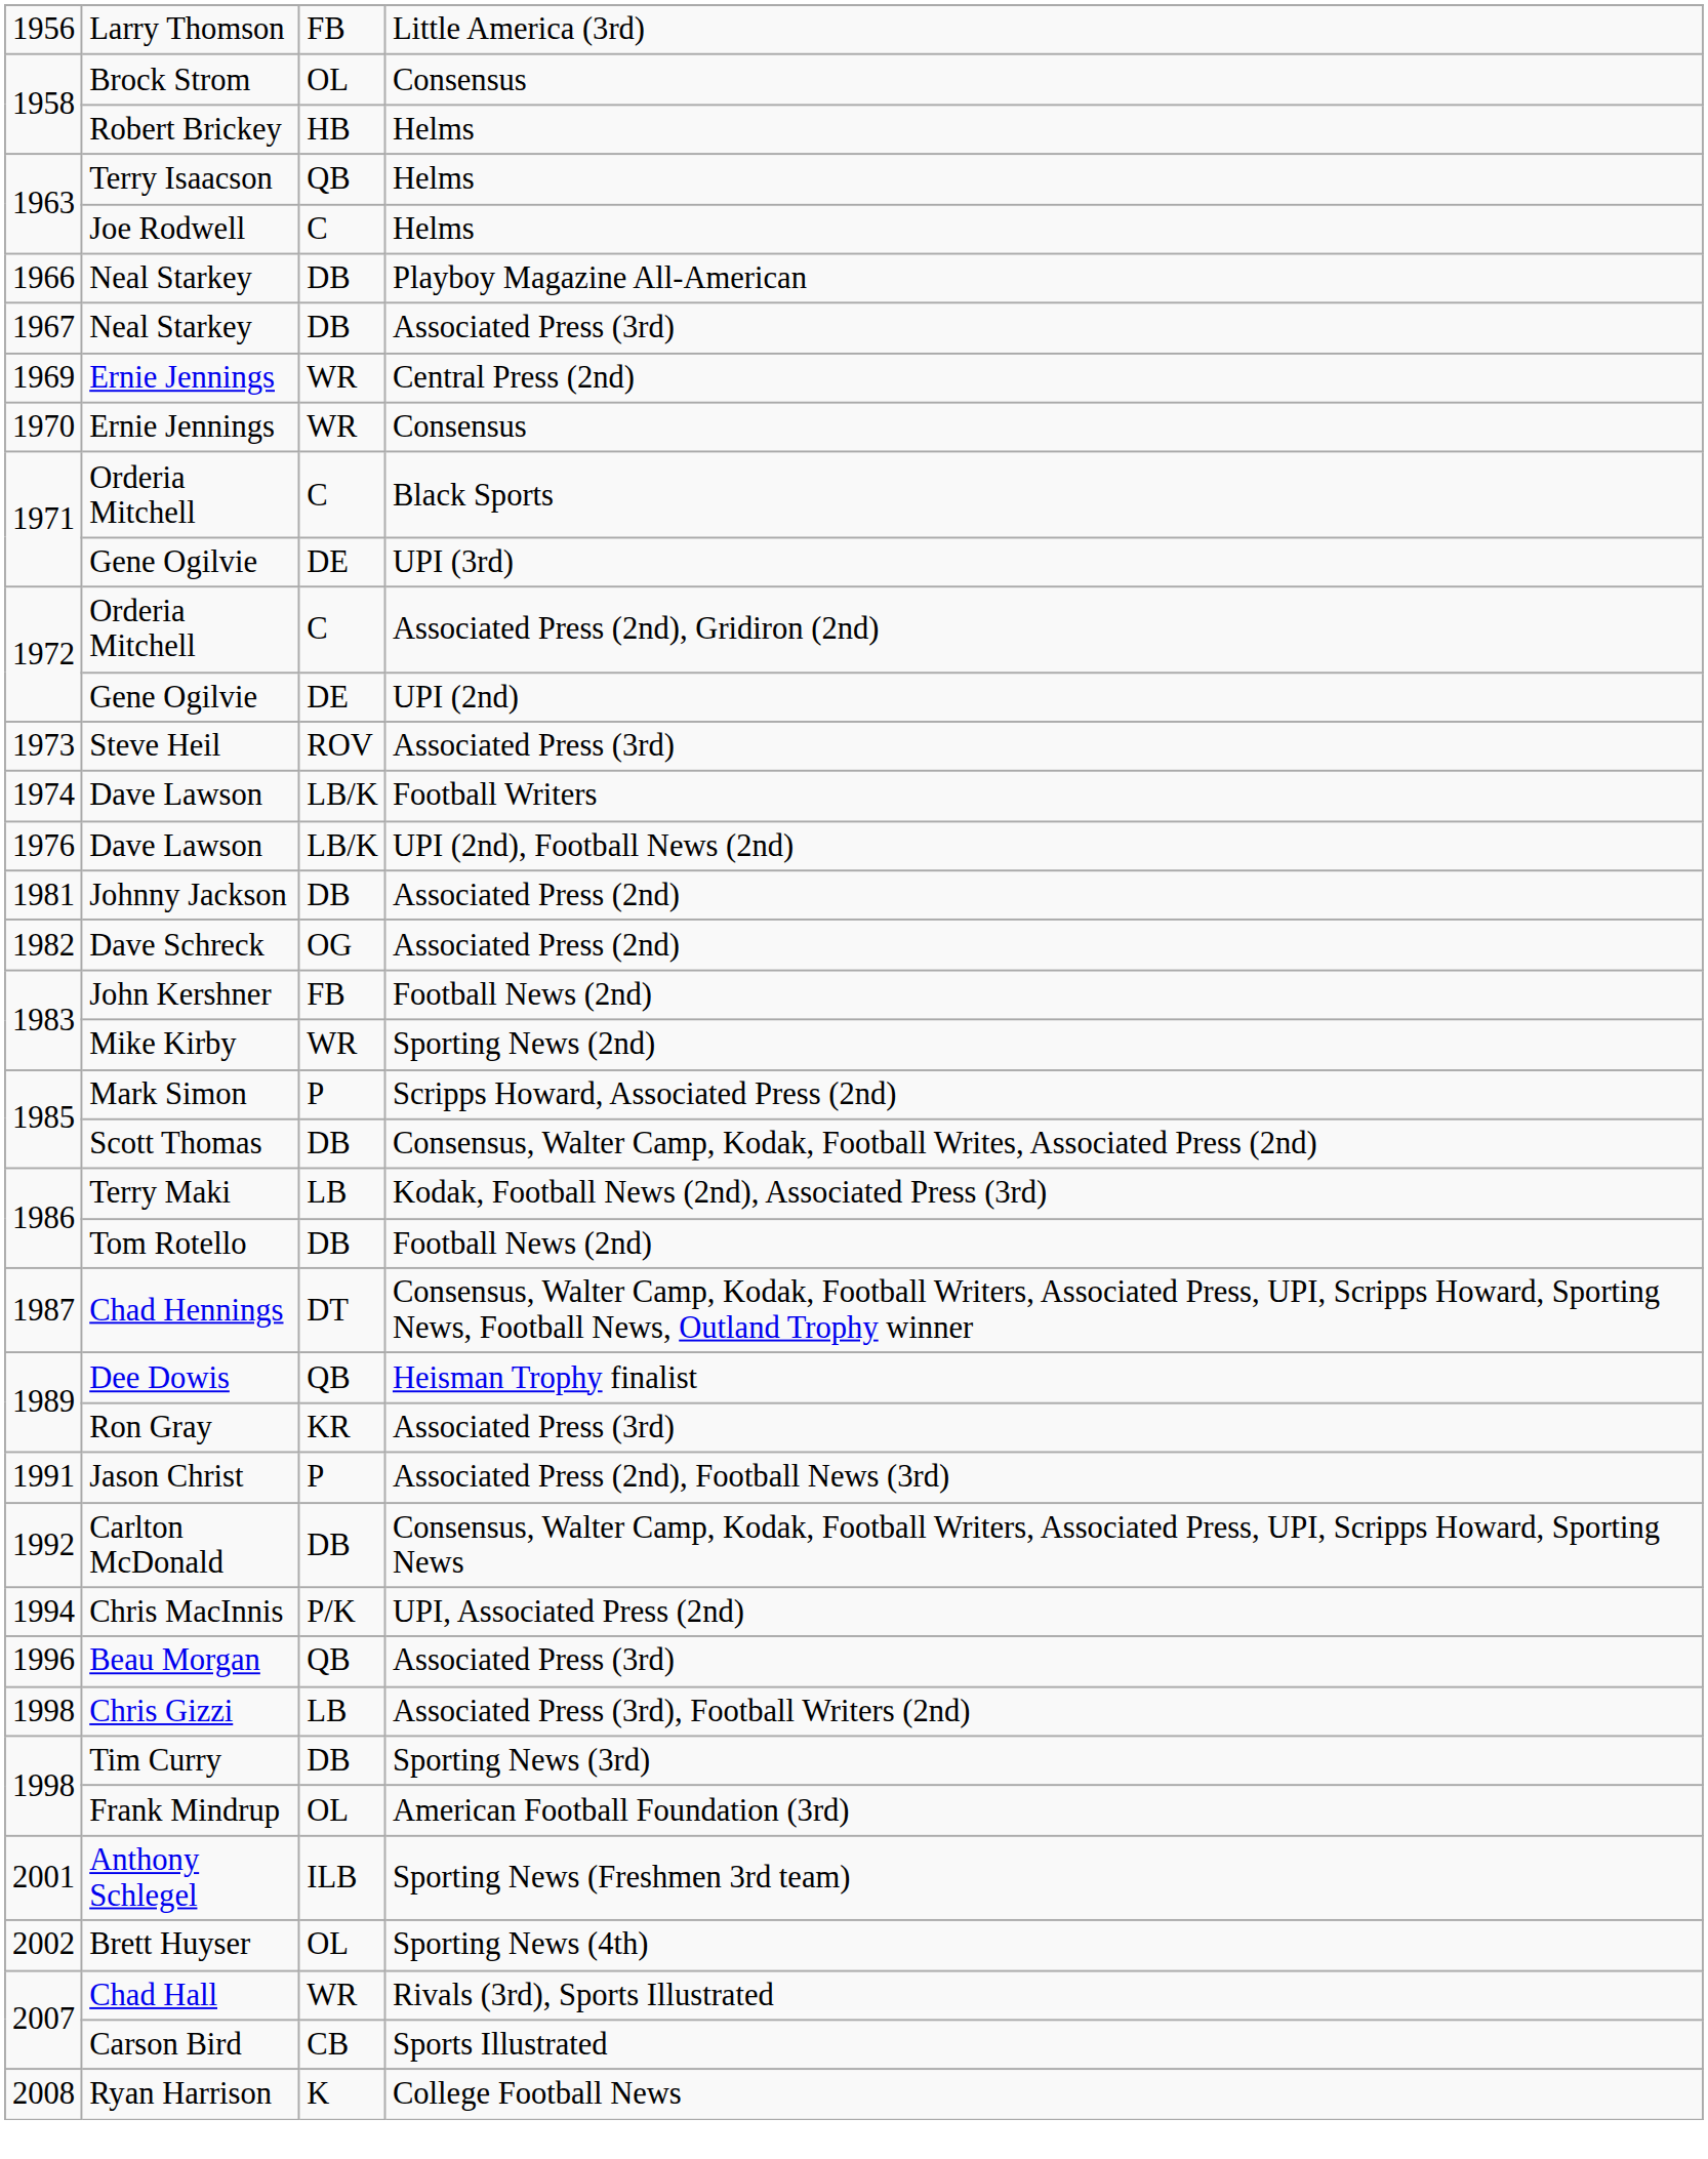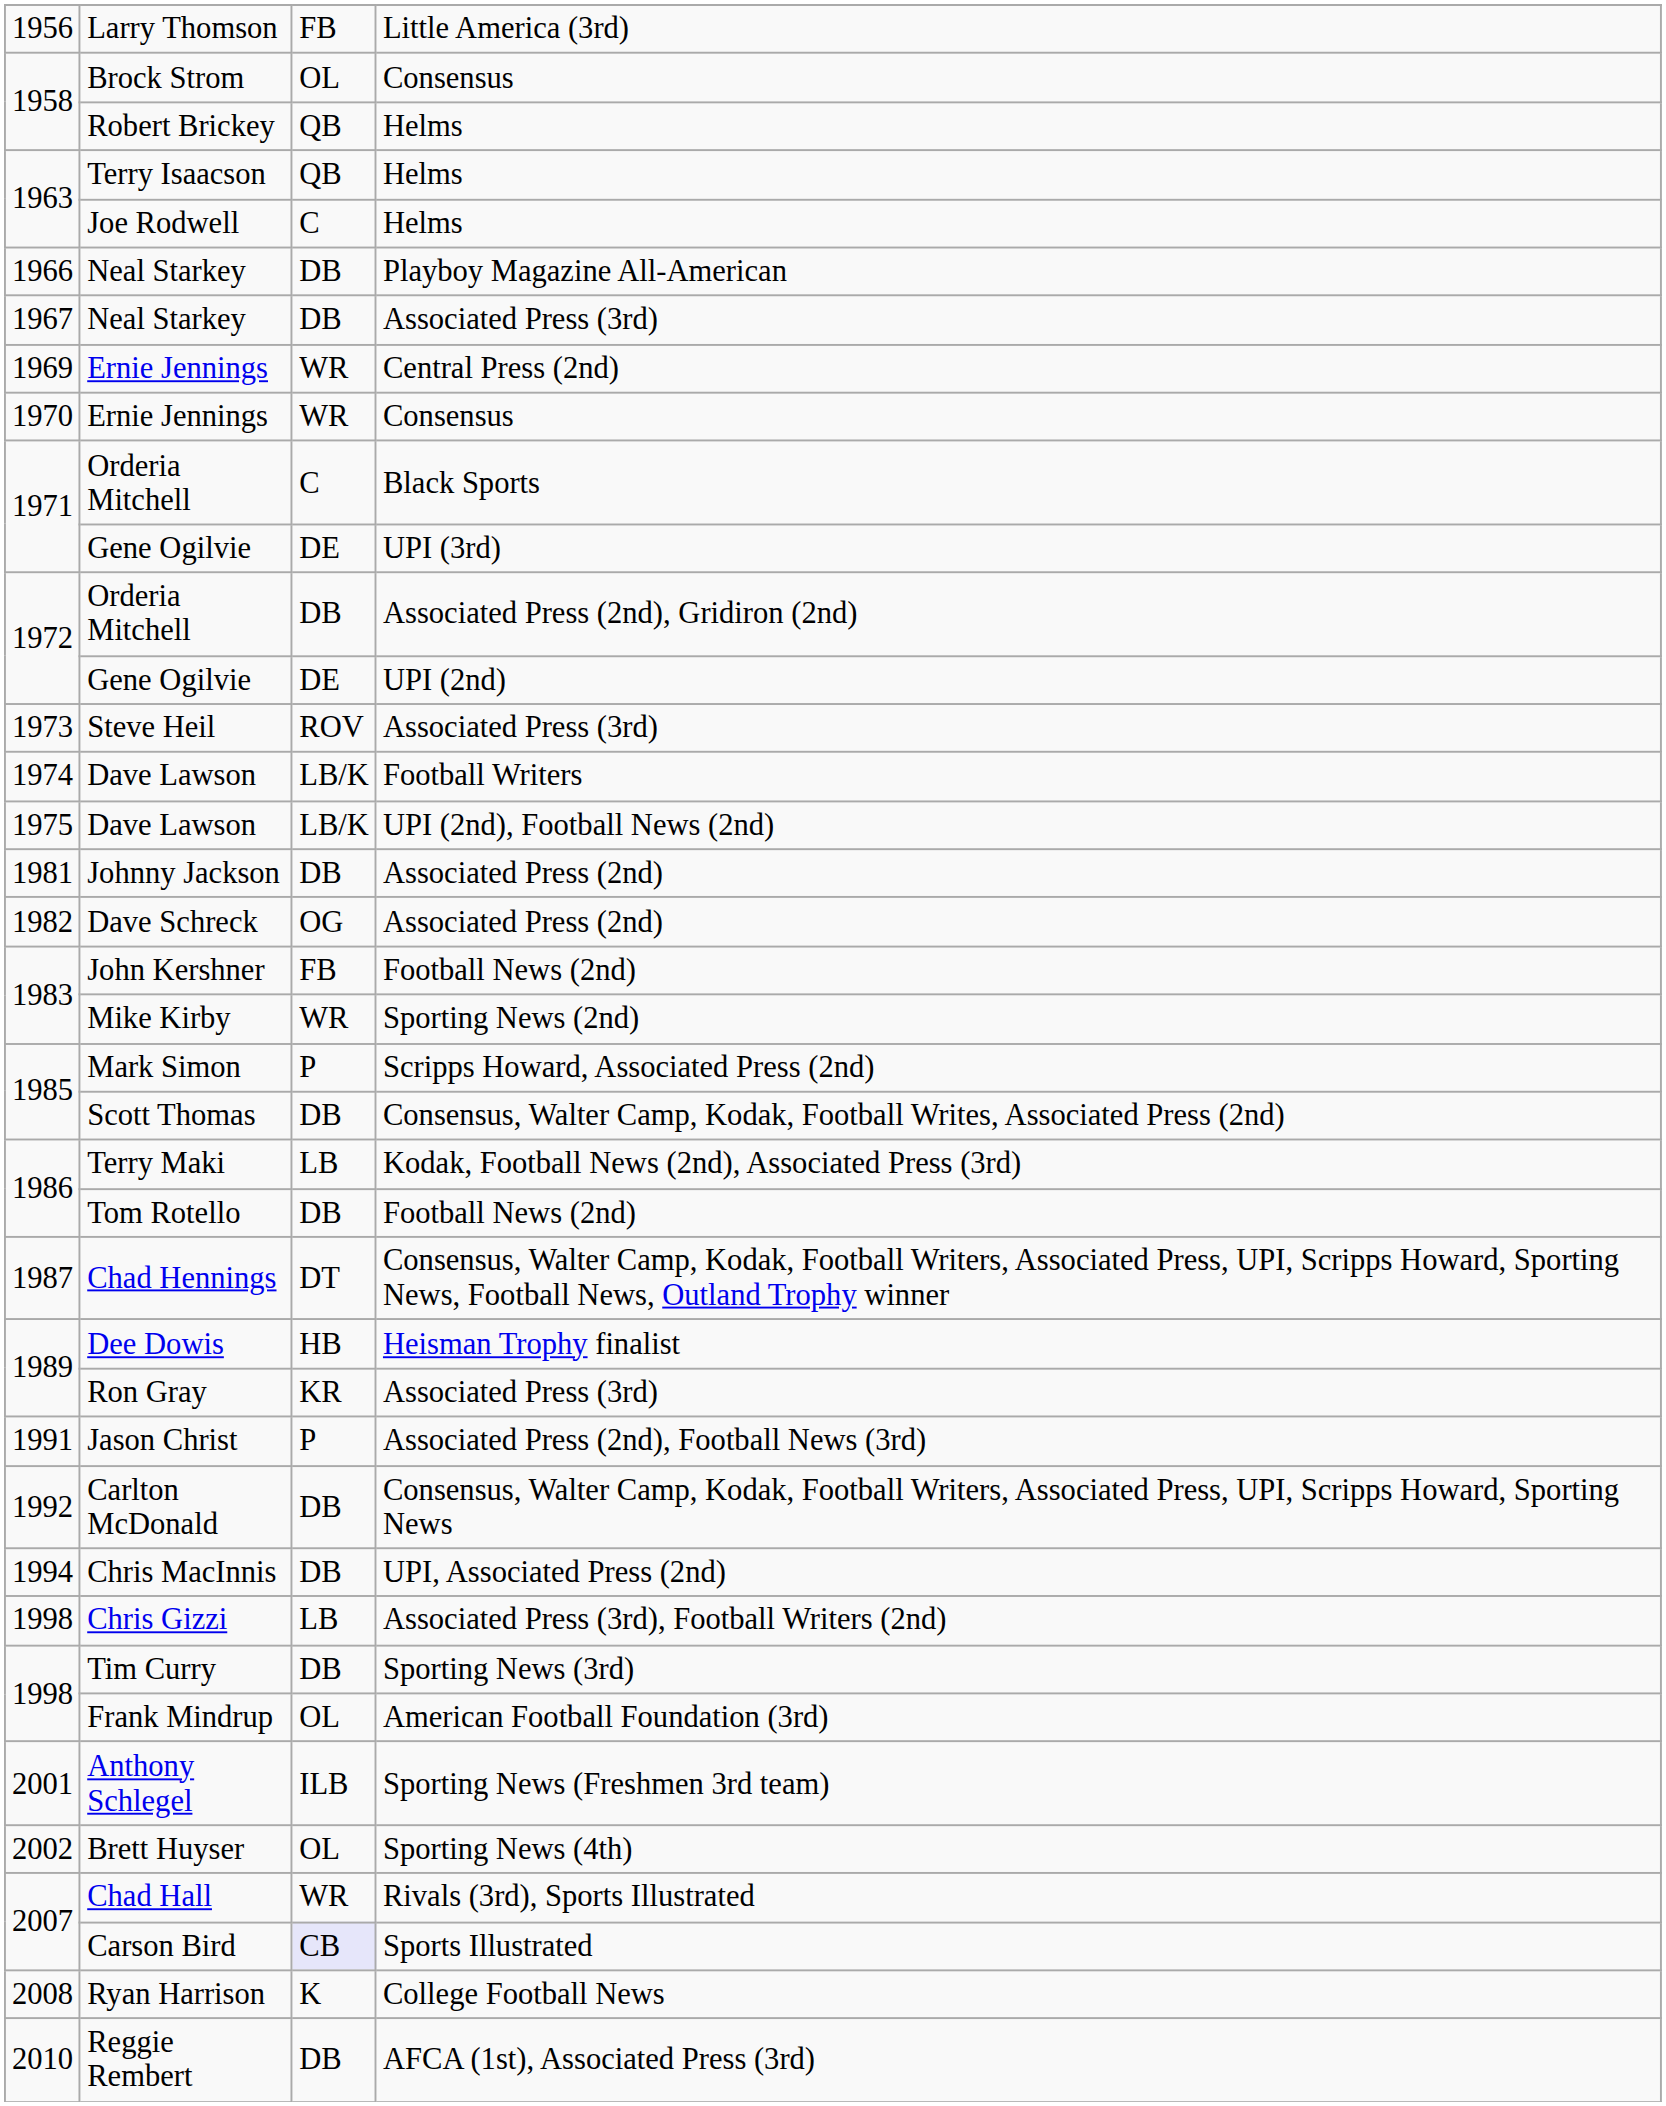 <table class="wikitable">
 <tr>
 </tr>
 <tr>
 <td>1956</td>
 <td>Larry Thomson</td>
 <td>FB</td>
 <td>Little America (3rd)</td>
 </tr>
 <tr>
 <td rowspan="2">1958</td>
 <td>Brock Strom</td>
 <td>OL</td>
 <td>Consensus</td>
 </tr>
 <tr>
 <td>Robert Brickey</td>
-<td>HB</td>
+<td>QB</td>
 <td>Helms</td>
 </tr>
 <tr>
 <td rowspan="2">1963</td>
 <td>Terry Isaacson</td>
 <td>QB</td>
 <td>Helms</td>
 </tr>
 <tr>
 <td>Joe Rodwell</td>
 <td>C</td>
 <td>Helms</td>
 </tr>
 <tr>
 <td>1966</td>
 <td>Neal Starkey</td>
 <td>DB</td>
 <td>Playboy Magazine All-American</td>
 </tr>
 <tr>
 <td>1967</td>
 <td>Neal Starkey</td>
 <td>DB</td>
 <td>Associated Press (3rd)</td>
 </tr>
 <tr>
 <td>1969</td>
 <td><a href='#'>Ernie Jennings</a></td>
 <td>WR</td>
 <td>Central Press (2nd)</td>
 </tr>
 <tr>
 <td>1970</td>
 <td>Ernie Jennings</td>
 <td>WR</td>
 <td>Consensus</td>
 </tr>
 <tr>
 <td rowspan="2">1971</td>
 <td>Orderia Mitchell</td>
 <td>C</td>
 <td>Black Sports</td>
 </tr>
 <tr>
 <td>Gene Ogilvie</td>
 <td>DE</td>
 <td>UPI (3rd)</td>
 </tr>
 <tr>
 <td rowspan="2">1972</td>
 <td>Orderia Mitchell</td>
-<td>C</td>
+<td>DB</td>
 <td>Associated Press (2nd), Gridiron (2nd)</td>
 </tr>
 <tr>
 <td>Gene Ogilvie</td>
 <td>DE</td>
 <td>UPI (2nd)</td>
 </tr>
 <tr>
 <td>1973</td>
 <td>Steve Heil</td>
 <td>ROV</td>
 <td>Associated Press (3rd)</td>
 </tr>
 <tr>
 <td>1974</td>
 <td>Dave Lawson</td>
 <td>LB/K</td>
 <td>Football Writers</td>
 </tr>
 <tr>
-<td>1976</td>
+<td>1975</td>
 <td>Dave Lawson</td>
 <td>LB/K</td>
 <td>UPI (2nd), Football News (2nd)</td>
 </tr>
 <tr>
 <td>1981</td>
 <td>Johnny Jackson</td>
 <td>DB</td>
 <td>Associated Press (2nd)</td>
 </tr>
 <tr>
 <td>1982</td>
 <td>Dave Schreck</td>
 <td>OG</td>
 <td>Associated Press (2nd)</td>
 </tr>
 <tr>
 <td rowspan="2">1983</td>
 <td>John Kershner</td>
 <td>FB</td>
 <td>Football News (2nd)</td>
 </tr>
 <tr>
 <td>Mike Kirby</td>
 <td>WR</td>
 <td>Sporting News (2nd)</td>
 </tr>
 <tr>
 <td rowspan="2">1985</td>
 <td>Mark Simon</td>
 <td>P</td>
 <td>Scripps Howard, Associated Press (2nd)</td>
 </tr>
 <tr>
 <td>Scott Thomas</td>
 <td>DB</td>
 <td>Consensus, Walter Camp, Kodak, Football Writes, Associated Press (2nd)</td>
 </tr>
 <tr>
 <td rowspan="2">1986</td>
 <td>Terry Maki</td>
 <td>LB</td>
 <td>Kodak, Football News (2nd), Associated Press (3rd)</td>
 </tr>
 <tr>
 <td>Tom Rotello</td>
 <td>DB</td>
 <td>Football News (2nd)</td>
 </tr>
 <tr>
 <td>1987</td>
 <td><a href='#'>Chad Hennings</a></td>
 <td>DT</td>
 <td>Consensus, Walter Camp, Kodak, Football Writers, Associated Press, UPI, Scripps Howard, Sporting News, Football News, <a href='#'>Outland Trophy</a> winner</td>
 </tr>
 <tr>
 <td rowspan="2">1989</td>
 <td><a href='#'>Dee Dowis</a></td>
-<td>QB</td>
+<td>HB</td>
 <td><a href='#'>Heisman Trophy</a> finalist</td>
 </tr>
 <tr>
 <td>Ron Gray</td>
 <td>KR</td>
 <td>Associated Press (3rd)</td>
 </tr>
 <tr>
 <td>1991</td>
 <td>Jason Christ</td>
 <td>P</td>
 <td>Associated Press (2nd), Football News (3rd)</td>
 </tr>
 <tr>
 <td>1992</td>
 <td>Carlton McDonald</td>
 <td>DB</td>
 <td>Consensus, Walter Camp, Kodak, Football Writers, Associated Press, UPI, Scripps Howard, Sporting News</td>
 </tr>
 <tr>
 <td>1994</td>
 <td>Chris MacInnis</td>
-<td>P/K</td>
+<td>DB</td>
 <td>UPI, Associated Press (2nd)</td>
-</tr>
-<tr>
-<td>1996</td>
-<td><a href='#'>Beau Morgan</a></td>
-<td>QB</td>
-<td>Associated Press (3rd)</td>
 </tr>
 <tr>
 <td>1998</td>
 <td><a href='#'>Chris Gizzi</a></td>
 <td>LB</td>
 <td>Associated Press (3rd), Football Writers (2nd)</td>
 </tr>
 <tr>
 <td rowspan="2">1998</td>
 <td>Tim Curry</td>
 <td>DB</td>
 <td>Sporting News (3rd)</td>
 </tr>
 <tr>
 <td>Frank Mindrup</td>
 <td>OL</td>
 <td>American Football Foundation (3rd)</td>
 </tr>
 <tr>
 <td>2001</td>
 <td><a href='#'>Anthony Schlegel</a></td>
 <td>ILB</td>
 <td>Sporting News (Freshmen 3rd team)</td>
 </tr>
 <tr>
 <td>2002</td>
 <td>Brett Huyser</td>
 <td>OL</td>
 <td>Sporting News (4th)</td>
 </tr>
 <tr>
 <td rowspan="2">2007</td>
 <td><a href='#'>Chad Hall</a></td>
 <td>WR</td>
 <td>Rivals (3rd), Sports Illustrated</td>
 </tr>
 <tr>
 <td>Carson Bird</td>
-<td>CB</td>
+<td style="background: lavender;">CB</td>
 <td>Sports Illustrated</td>
 </tr>
 <tr>
 <td>2008</td>
 <td>Ryan Harrison</td>
 <td>K</td>
 <td>College Football News</td>
 </tr>
+<tr>
+<td>2010</td>
+<td>Reggie Rembert</td>
+<td>DB</td>
+<td>AFCA (1st), Associated Press (3rd)</td>
+</tr>
 </table>
